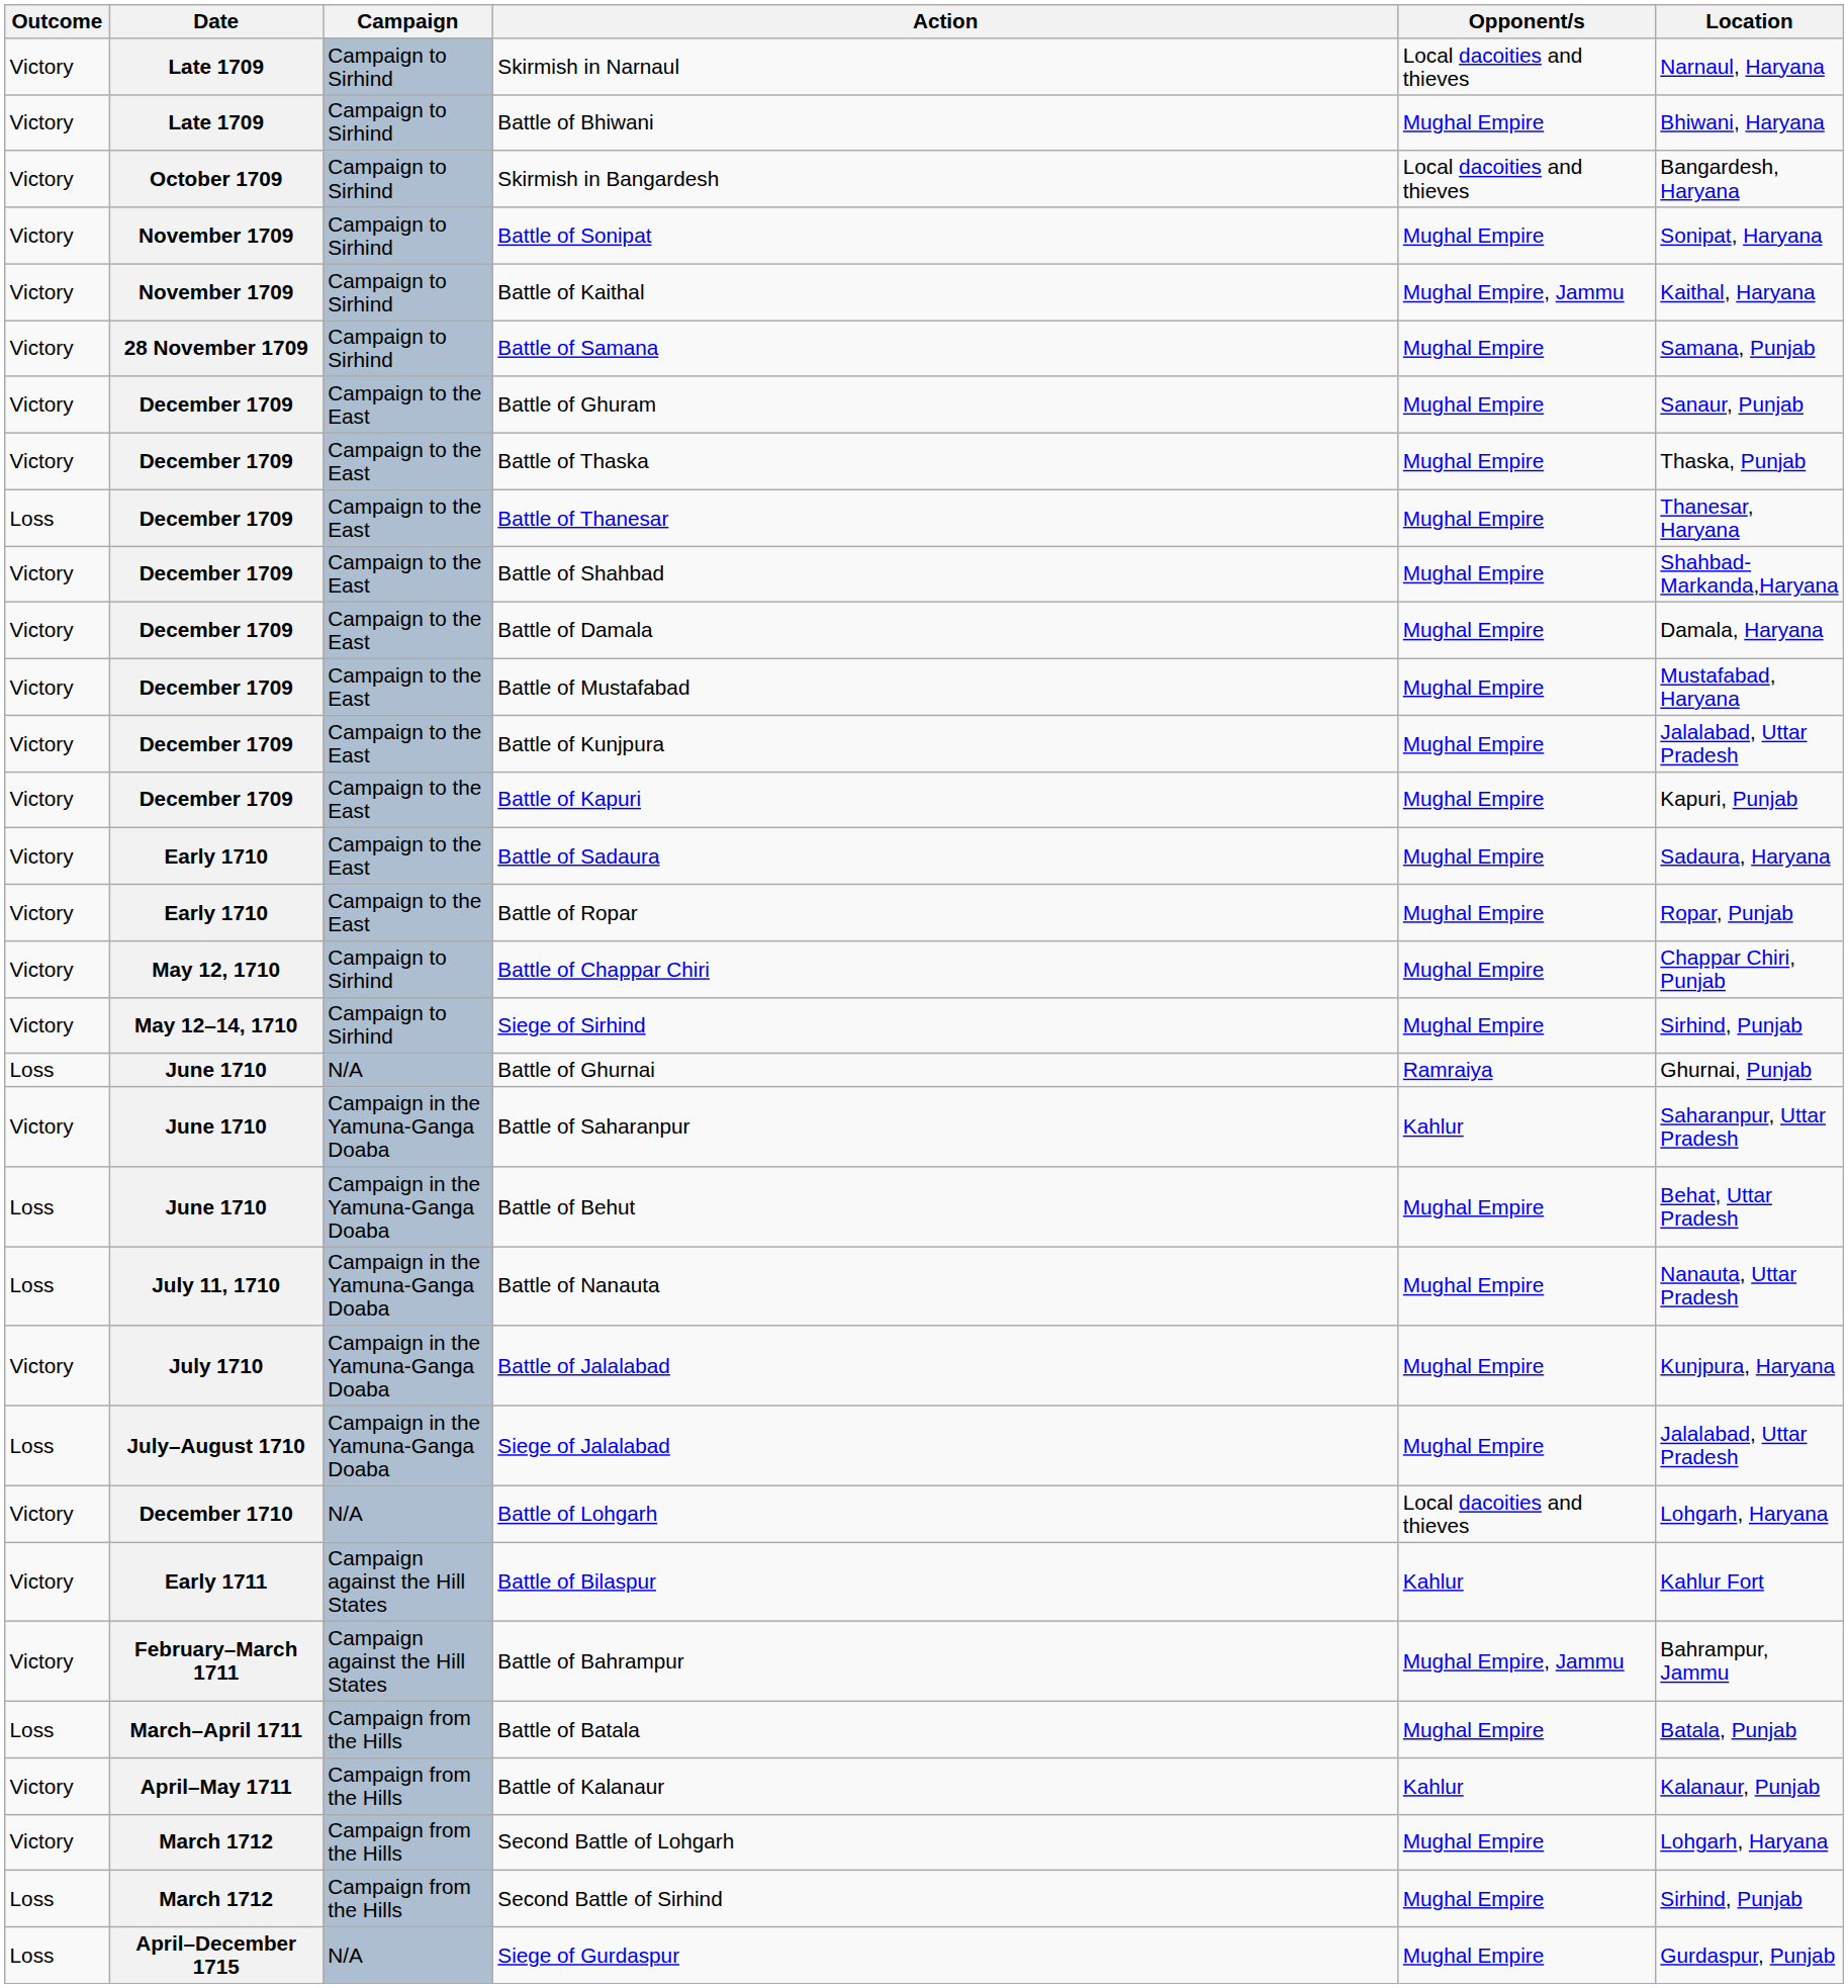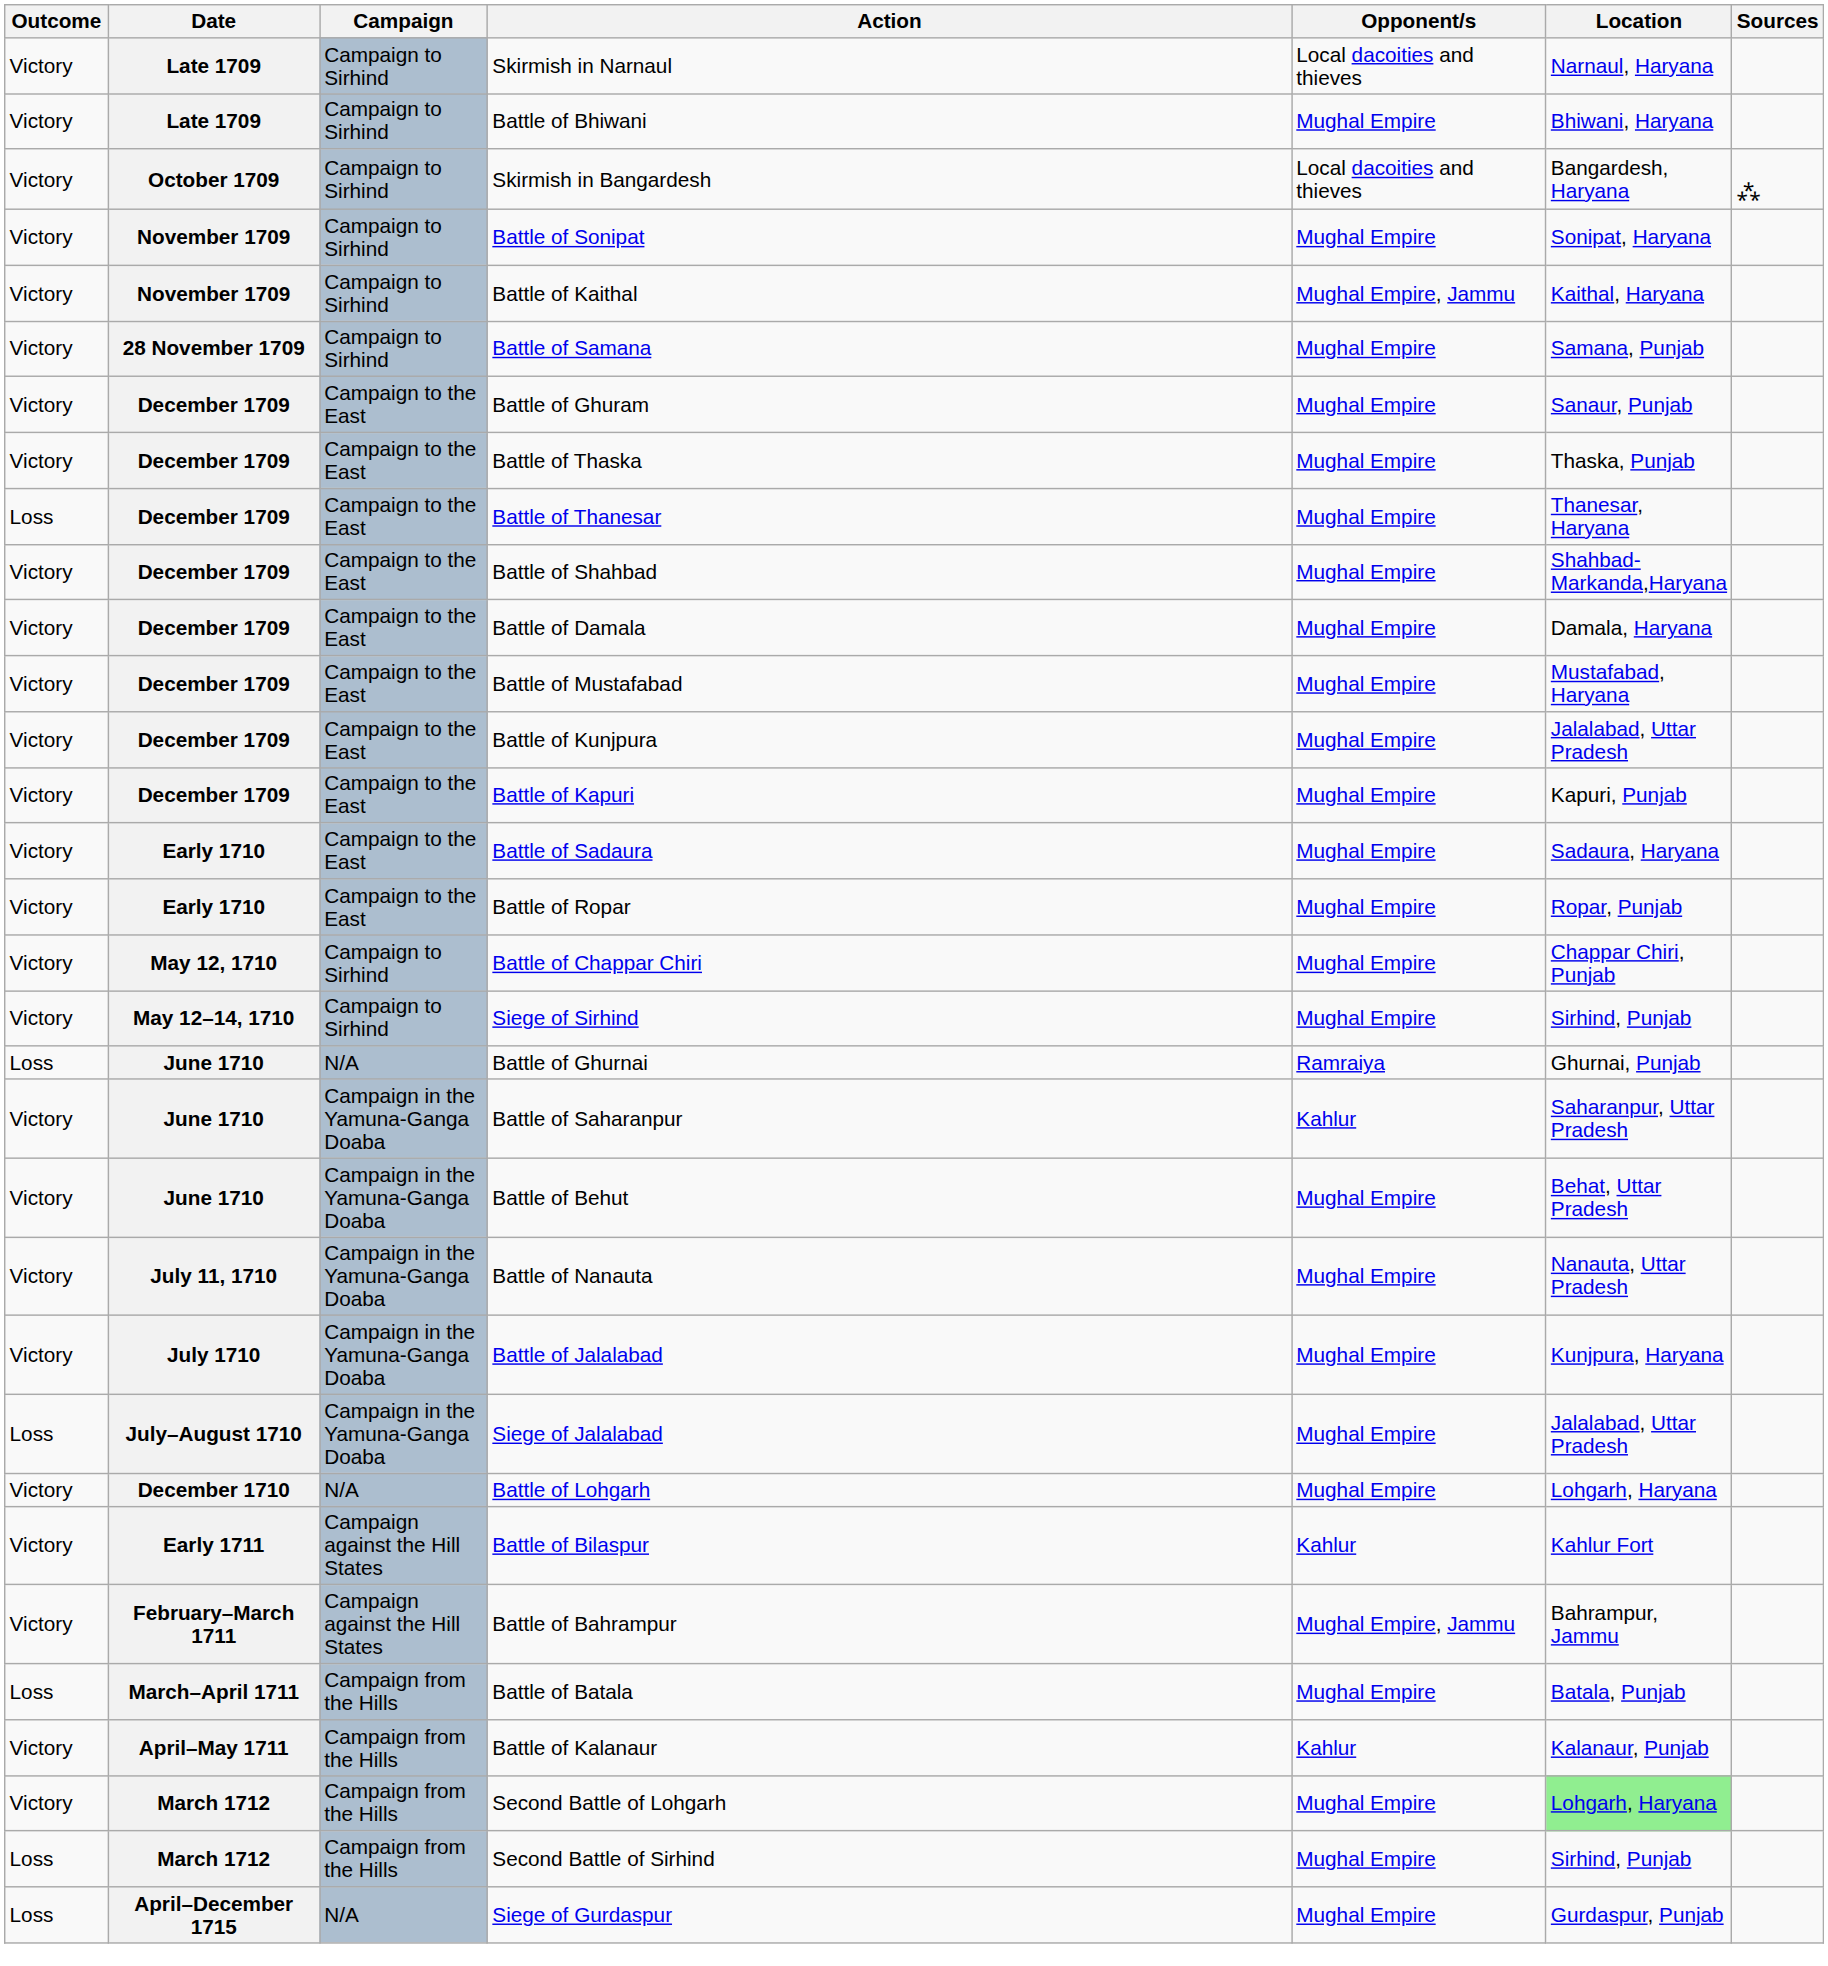 <table class="wikitable sortable plainrowheaders" style="width:100%; font-size:90%; margin:1em auto 1em auto;">
 <tr>
 <th width="65">Outcome</th>
 <th style="width:140px;">Date</th>
 <th style="width:110px;">Campaign</th>
 <th style="width:auto;">Action</th>
 <th style="width:170px;">Opponent/s</th>
 <th style="width:120px;">Location</th>
+<th width="50">Sources</th>
 </tr>
 <tr>
 <td>Victory</td>
 <th scope="row">Late 1709</th>
 <td style="background:#ACBECF">Campaign to Sirhind</td>
 <td>Skirmish in Narnaul</td>
 <td>Local <a href='#'>dacoities</a> and thieves</td>
 <td><a href='#'>Narnaul</a>, <a href='#'>Haryana</a></td>
+<td></td>
 </tr>
 <tr>
 <td>Victory</td>
 <th scope="row">Late 1709</th>
 <td style="background:#ACBECF">Campaign to Sirhind</td>
 <td>Battle of Bhiwani</td>
 <td><a href='#'>Mughal Empire</a></td>
 <td><a href='#'>Bhiwani</a>, <a href='#'>Haryana</a></td>
+<td></td>
 </tr>
 <tr>
 <td>Victory</td>
 <th scope="row">October 1709</th>
 <td style="background:#ACBECF">Campaign to Sirhind</td>
 <td>Skirmish in Bangardesh</td>
 <td>Local <a href='#'>dacoities</a> and thieves</td>
 <td>Bangardesh, <a href='#'>Haryana</a></td>
+<td><br><span>⁂</span></td>
 </tr>
 <tr>
 <td>Victory</td>
 <th scope="row">November 1709</th>
 <td style="background:#ACBECF">Campaign to Sirhind</td>
 <td><a href='#'>Battle of Sonipat</a></td>
 <td><a href='#'>Mughal Empire</a></td>
 <td><a href='#'>Sonipat</a>, <a href='#'>Haryana</a></td>
+<td></td>
 </tr>
 <tr>
 <td>Victory</td>
 <th scope="row">November 1709</th>
 <td style="background:#ACBECF">Campaign to Sirhind</td>
 <td>Battle of Kaithal</td>
 <td><a href='#'>Mughal Empire</a>, <a href='#'>Jammu</a></td>
 <td><a href='#'>Kaithal</a>, <a href='#'>Haryana</a></td>
+<td></td>
 </tr>
 <tr>
 <td>Victory</td>
 <th scope="row">28 November 1709</th>
 <td style="background:#ACBECF">Campaign to Sirhind</td>
 <td><a href='#'>Battle of Samana</a></td>
 <td><a href='#'>Mughal Empire</a></td>
 <td><a href='#'>Samana</a>, <a href='#'>Punjab</a></td>
+<td></td>
 </tr>
 <tr>
 <td>Victory</td>
 <th scope="row">December 1709</th>
 <td style="background:#ACBECF">Campaign to the East</td>
 <td>Battle of Ghuram</td>
 <td><a href='#'>Mughal Empire</a></td>
 <td><a href='#'>Sanaur</a>, <a href='#'>Punjab</a></td>
+<td></td>
 </tr>
 <tr>
 <td>Victory</td>
 <th scope="row">December 1709</th>
 <td style="background:#ACBECF">Campaign to the East</td>
 <td>Battle of Thaska</td>
 <td><a href='#'>Mughal Empire</a></td>
 <td>Thaska, <a href='#'>Punjab</a></td>
+<td></td>
 </tr>
 <tr>
 <td>Loss</td>
 <th scope="row">December 1709</th>
 <td style="background:#ACBECF">Campaign to the East</td>
 <td><a href='#'>Battle of Thanesar</a></td>
 <td><a href='#'>Mughal Empire</a></td>
 <td><a href='#'>Thanesar</a>, <a href='#'>Haryana</a></td>
+<td></td>
 </tr>
 <tr>
 <td>Victory</td>
 <th scope="row">December 1709</th>
 <td style="background:#ACBECF">Campaign to the East</td>
 <td>Battle of Shahbad</td>
 <td><a href='#'>Mughal Empire</a></td>
 <td><a href='#'>Shahbad-Markanda</a>,<a href='#'>Haryana</a></td>
+<td></td>
 </tr>
 <tr>
 <td>Victory</td>
 <th scope="row">December 1709</th>
 <td style="background:#ACBECF">Campaign to the East</td>
 <td>Battle of Damala</td>
 <td><a href='#'>Mughal Empire</a></td>
 <td>Damala, <a href='#'>Haryana</a></td>
+<td></td>
 </tr>
 <tr>
 <td>Victory</td>
 <th scope="row">December 1709</th>
 <td style="background:#ACBECF">Campaign to the East</td>
 <td>Battle of Mustafabad</td>
 <td><a href='#'>Mughal Empire</a></td>
 <td><a href='#'>Mustafabad</a>, <a href='#'>Haryana</a></td>
+<td></td>
 </tr>
 <tr>
 <td>Victory</td>
 <th scope="row">December 1709</th>
 <td style="background:#ACBECF">Campaign to the East</td>
 <td>Battle of Kunjpura</td>
 <td><a href='#'>Mughal Empire</a></td>
 <td><a href='#'>Jalalabad</a>, <a href='#'>Uttar Pradesh</a></td>
+<td></td>
 </tr>
 <tr>
 <td>Victory</td>
 <th scope="row">December 1709</th>
 <td style="background:#ACBECF">Campaign to the East</td>
 <td><a href='#'>Battle of Kapuri</a></td>
 <td><a href='#'>Mughal Empire</a></td>
 <td>Kapuri, <a href='#'>Punjab</a></td>
+<td></td>
 </tr>
 <tr>
 <td>Victory</td>
 <th scope="row">Early 1710</th>
 <td style="background:#ACBECF">Campaign to the East</td>
 <td><a href='#'>Battle of Sadaura</a></td>
 <td><a href='#'>Mughal Empire</a></td>
 <td><a href='#'>Sadaura</a>, <a href='#'>Haryana</a></td>
+<td><strong></strong><br><strong></strong></td>
 </tr>
 <tr>
 <td>Victory</td>
 <th scope="row">Early 1710</th>
 <td style="background:#ACBECF">Campaign to the East</td>
 <td>Battle of Ropar</td>
 <td><a href='#'>Mughal Empire</a></td>
 <td><a href='#'>Ropar</a>, <a href='#'>Punjab</a></td>
+<td></td>
 </tr>
 <tr>
 <td>Victory</td>
 <th scope="row">May 12, 1710</th>
 <td style="background:#ACBECF">Campaign to Sirhind</td>
 <td><a href='#'>Battle of Chappar Chiri</a></td>
 <td><a href='#'>Mughal Empire</a></td>
 <td><a href='#'>Chappar Chiri</a>, <a href='#'>Punjab</a></td>
+<td></td>
 </tr>
 <tr>
 <td>Victory</td>
 <th scope="row">May 12–14, 1710</th>
 <td style="background:#ACBECF">Campaign to Sirhind</td>
 <td><a href='#'>Siege of Sirhind</a></td>
 <td><a href='#'>Mughal Empire</a></td>
 <td><a href='#'>Sirhind</a>, <a href='#'>Punjab</a></td>
+<td></td>
 </tr>
 <tr>
 <td>Loss</td>
 <th scope="row">June 1710</th>
 <td style="background:#ACBECF">N/A</td>
 <td>Battle of Ghurnai</td>
 <td><a href='#'>Ramraiya</a></td>
 <td>Ghurnai, <a href='#'>Punjab</a></td>
+<td></td>
 </tr>
 <tr>
 <td>Victory</td>
 <th scope="row">June 1710</th>
 <td style="background:#ACBECF">Campaign in the Yamuna-Ganga Doaba</td>
 <td>Battle of Saharanpur</td>
 <td><a href='#'>Kahlur</a></td>
 <td><a href='#'>Saharanpur</a>, <a href='#'>Uttar Pradesh</a></td>
+<td></td>
 </tr>
 <tr>
-<td>Loss</td>
+<td>Victory</td>
 <th scope="row">June 1710</th>
 <td style="background:#ACBECF">Campaign in the Yamuna-Ganga Doaba</td>
 <td>Battle of Behut</td>
 <td><a href='#'>Mughal Empire</a></td>
 <td><a href='#'>Behat</a>, <a href='#'>Uttar Pradesh</a></td>
+<td></td>
 </tr>
 <tr>
-<td>Loss</td>
+<td>Victory</td>
 <th scope="row">July 11, 1710</th>
 <td style="background:#ACBECF">Campaign in the Yamuna-Ganga Doaba</td>
 <td>Battle of Nanauta</td>
 <td><a href='#'>Mughal Empire</a></td>
 <td><a href='#'>Nanauta</a>, <a href='#'>Uttar Pradesh</a></td>
+<td></td>
 </tr>
 <tr>
 <td>Victory</td>
 <th scope="row">July 1710</th>
 <td style="background:#ACBECF">Campaign in the Yamuna-Ganga Doaba</td>
 <td><a href='#'>Battle of Jalalabad</a></td>
 <td><a href='#'>Mughal Empire</a></td>
 <td><a href='#'>Kunjpura</a>, <a href='#'>Haryana</a></td>
+<td></td>
 </tr>
 <tr>
 <td> Loss</td>
 <th scope="row">July–August 1710</th>
 <td style="background:#ACBECF">Campaign in the Yamuna-Ganga Doaba</td>
 <td><a href='#'>Siege of Jalalabad</a></td>
 <td><a href='#'>Mughal Empire</a></td>
 <td><a href='#'>Jalalabad</a>, <a href='#'>Uttar Pradesh</a></td>
+<td></td>
 </tr>
 <tr>
 <td>Victory</td>
 <th scope="row">December 1710</th>
 <td style="background:#ACBECF">N/A</td>
 <td><a href='#'>Battle of Lohgarh</a></td>
-<td>Local <a href='#'>dacoities</a> and thieves</td>
+<td><a href='#'>Mughal Empire</a></td>
 <td><a href='#'>Lohgarh</a>, <a href='#'>Haryana</a></td>
+<td></td>
 </tr>
 <tr>
 <td>Victory</td>
 <th scope="row">Early 1711</th>
 <td style="background:#ACBECF">Campaign against the Hill States</td>
 <td><a href='#'>Battle of Bilaspur</a></td>
 <td><a href='#'>Kahlur</a></td>
 <td><a href='#'>Kahlur Fort</a></td>
+<td></td>
 </tr>
 <tr>
 <td>Victory</td>
 <th scope="row">February–March 1711</th>
 <td style="background:#ACBECF">Campaign against the Hill States</td>
 <td>Battle of Bahrampur</td>
 <td><a href='#'>Mughal Empire</a>, <a href='#'>Jammu</a></td>
 <td>Bahrampur, <a href='#'>Jammu</a></td>
+<td></td>
 </tr>
 <tr>
 <td>Loss</td>
 <th scope="row">March–April 1711</th>
 <td style="background:#ACBECF">Campaign from the Hills</td>
 <td>Battle of Batala</td>
 <td><a href='#'>Mughal Empire</a></td>
 <td><a href='#'>Batala</a>, <a href='#'>Punjab</a></td>
+<td></td>
 </tr>
 <tr>
 <td>Victory</td>
 <th scope="row">April–May 1711</th>
 <td style="background:#ACBECF">Campaign from the Hills</td>
 <td>Battle of Kalanaur</td>
 <td><a href='#'>Kahlur</a></td>
 <td><a href='#'>Kalanaur</a>, <a href='#'>Punjab</a></td>
+<td></td>
 </tr>
 <tr>
 <td>Victory</td>
 <th scope="row">March 1712</th>
 <td style="background:#ACBECF">Campaign from the Hills</td>
 <td>Second Battle of Lohgarh</td>
 <td><a href='#'>Mughal Empire</a></td>
-<td><a href='#'>Lohgarh</a>, <a href='#'>Haryana</a></td>
+<td style="background: lightgreen;"><a href='#'>Lohgarh</a>, <a href='#'>Haryana</a></td>
+<td></td>
 </tr>
 <tr>
 <td> Loss</td>
 <th scope="row">March 1712</th>
 <td style="background:#ACBECF">Campaign from the Hills</td>
 <td>Second Battle of Sirhind</td>
 <td><a href='#'>Mughal Empire</a></td>
 <td><a href='#'>Sirhind</a>, <a href='#'>Punjab</a></td>
+<td></td>
 </tr>
 <tr>
 <td>Loss</td>
 <th scope="row">April–December 1715</th>
 <td style="background:#ACBECF">N/A</td>
 <td><a href='#'>Siege of Gurdaspur</a></td>
 <td><a href='#'>Mughal Empire</a></td>
 <td><a href='#'>Gurdaspur</a>, <a href='#'>Punjab</a></td>
+<td></td>
 </tr>
 </table>
